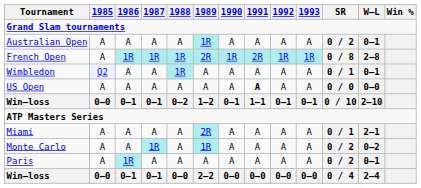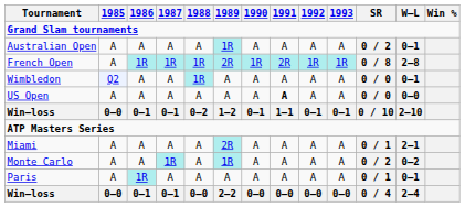 <table class=wikitable style=text-align:center;font-size:97%>
 <tr>
 <th>Tournament</th>
 <th><a href='#'>1985</a></th>
 <th><a href='#'>1986</a></th>
 <th><a href='#'>1987</a></th>
 <th><a href='#'>1988</a></th>
 <th><a href='#'>1989</a></th>
 <th><a href='#'>1990</a></th>
 <th><a href='#'>1991</a></th>
 <th><a href='#'>1992</a></th>
 <th><a href='#'>1993</a></th>
 <th>SR</th>
 <th>W–L</th>
 <th>Win %</th>
 </tr>
 <tr>
 <td colspan=23 align=left><strong><a href='#'>Grand Slam tournaments</a></strong></td>
 </tr>
 <tr>
 <td align=left><a href='#'>Australian Open</a></td>
 <td>A</td>
 <td>A</td>
 <td>A</td>
 <td>A</td>
 <td bgcolor=afeeee><a href='#'>1R</a></td>
 <td>A</td>
 <td>A</td>
 <td>A</td>
 <td>A</td>
 <th>0 / 2</th>
 <th>0–1</th>
 <th></th>
 </tr>
 <tr>
 <td align=left><a href='#'>French Open</a></td>
 <td>A</td>
 <td bgcolor=afeeee><a href='#'>1R</a></td>
 <td bgcolor=afeeee><a href='#'>1R</a></td>
 <td bgcolor=afeeee><a href='#'>1R</a></td>
 <td bgcolor=afeeee><a href='#'>2R</a></td>
 <td bgcolor=afeeee><a href='#'>1R</a></td>
 <td bgcolor=afeeee><a href='#'>2R</a></td>
 <td bgcolor=afeeee><a href='#'>1R</a></td>
 <td bgcolor=afeeee><a href='#'>1R</a></td>
 <th>0 / 8</th>
 <th>2–8</th>
 <th></th>
 </tr>
 <tr>
 <td align=left><a href='#'>Wimbledon</a></td>
 <td bgcolor=ecf2ff><a href='#'>Q2</a></td>
 <td>A</td>
 <td>A</td>
 <td bgcolor=afeeee><a href='#'>1R</a></td>
 <td>A</td>
 <td>A</td>
 <td>A</td>
 <td>A</td>
 <td>A</td>
-<th>0 / 1</th>
+<th>0 / 0</th>
 <th>0–1</th>
 <th></th>
 </tr>
 <tr>
 <td align=left><a href='#'>US Open</a></td>
 <td>A</td>
 <td>A</td>
 <td>A</td>
 <td>A</td>
 <td>A</td>
 <td>A</td>
 <td><strong>A</strong></td>
 <td>A</td>
 <td>A</td>
 <th>0 / 0</th>
 <th>0–0</th>
 <th></th>
 </tr>
 <tr>
 <th style=text-align:left>Win–loss</th>
 <th>0–0</th>
 <th>0–1</th>
 <th>0–1</th>
 <th>0–2</th>
 <th>1–2</th>
 <th>0–1</th>
 <th>1–1</th>
 <th>0–1</th>
 <th>0–1</th>
 <th>0 / 10</th>
 <th>2–10</th>
 <th></th>
 </tr>
 <tr>
 <td colspan=23 align=left><strong>ATP Masters Series</strong></td>
 </tr>
 <tr>
 <td align=left><a href='#'>Miami</a></td>
 <td>A</td>
 <td>A</td>
 <td>A</td>
 <td>A</td>
 <td bgcolor=afeeee><a href='#'>2R</a></td>
 <td>A</td>
 <td>A</td>
 <td>A</td>
 <td>A</td>
 <th>0 / 1</th>
 <th>2–1</th>
 <th></th>
 </tr>
 <tr>
 <td align=left><a href='#'>Monte Carlo</a></td>
 <td>A</td>
 <td>A</td>
 <td bgcolor=afeeee><a href='#'>1R</a></td>
 <td>A</td>
 <td bgcolor=afeeee><a href='#'>1R</a></td>
 <td>A</td>
 <td>A</td>
 <td>A</td>
 <td>A</td>
 <th>0 / 2</th>
 <th>0–2</th>
 <th></th>
 </tr>
 <tr>
 <td align=left><a href='#'>Paris</a></td>
 <td>A</td>
 <td bgcolor=afeeee><a href='#'>1R</a></td>
 <td>A</td>
 <td>A</td>
 <td>A</td>
 <td>A</td>
 <td>A</td>
 <td>A</td>
 <td>A</td>
-<th>0 / 2</th>
+<th>0 / 1</th>
 <th>0–1</th>
 <th></th>
 </tr>
 <tr>
 <th style=text-align:left>Win–loss</th>
 <th>0–0</th>
 <th>0–1</th>
 <th>0–1</th>
 <th>0–0</th>
 <th>2–2</th>
 <th>0–0</th>
 <th>0–0</th>
 <th>0–0</th>
 <th>0–0</th>
 <th>0 / 4</th>
 <th>2–4</th>
 <th></th>
 </tr>
 </table>
